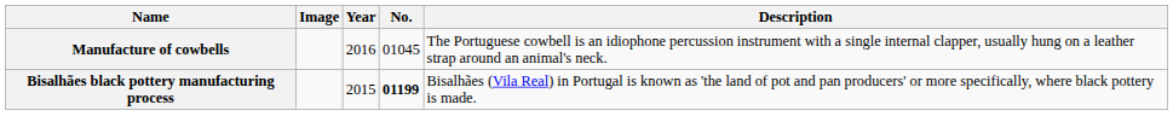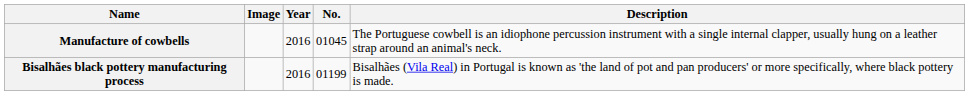 <table class="wikitable sortable plainrowheaders">
 <tr>
 <th style="width:25%">Name</th>
 <th class="unsortable">Image</th>
 <th>Year</th>
 <th>No.</th>
 <th class="unsortable">Description</th>
 </tr>
 <tr>
 <th scope="row">Manufacture of cowbells</th>
 <td></td>
 <td>2016</td>
 <td>01045</td>
 <td>The Portuguese cowbell is an idiophone percussion instrument with a single internal clapper, usually hung on a leather strap around an animal's neck.</td>
 </tr>
 <tr>
 <th scope="row">Bisalhães black pottery manufacturing process</th>
 <td></td>
-<td>2015</td>
-<td><strong>01199</strong></td>
+<td>2016</td>
+<td>01199</td>
 <td>Bisalhães (<a href='#'>Vila Real</a>) in Portugal is known as 'the land of pot and pan producers' or more specifically, where black pottery is made.</td>
 </tr>
 </table>
